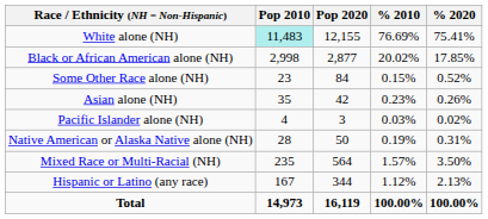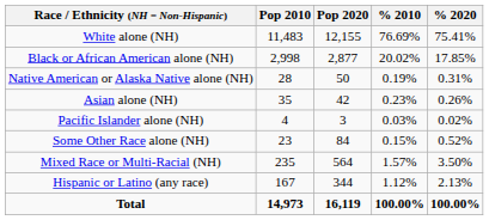 <table class="wikitable" style="text-align:center;">
 <tr>
 <th>Race / Ethnicity <small>(<em>NH = Non-Hispanic</em>)</small></th>
 <th>Pop 2010</th>
 <th>Pop 2020</th>
 <th>% 2010</th>
 <th>% 2020</th>
 </tr>
 <tr>
 <td><a href='#'>White</a> alone (NH)</td>
-<td style="background: paleturquoise;">11,483</td>
+<td>11,483</td>
 <td>12,155</td>
 <td>76.69%</td>
 <td>75.41%</td>
 </tr>
 <tr>
 <td><a href='#'>Black or African American</a> alone (NH)</td>
 <td>2,998</td>
 <td>2,877</td>
 <td>20.02%</td>
 <td>17.85%</td>
 </tr>
 <tr>
-<td><a href='#'>Some Other Race</a> alone (NH)</td>
-<td>23</td>
-<td>84</td>
-<td>0.15%</td>
-<td>0.52%</td>
+<td><a href='#'>Native American</a> or <a href='#'>Alaska Native</a> alone (NH)</td>
+<td>28</td>
+<td>50</td>
+<td>0.19%</td>
+<td>0.31%</td>
 </tr>
 <tr>
 <td><a href='#'>Asian</a> alone (NH)</td>
 <td>35</td>
 <td>42</td>
 <td>0.23%</td>
 <td>0.26%</td>
 </tr>
 <tr>
 <td><a href='#'>Pacific Islander</a> alone (NH)</td>
 <td>4</td>
 <td>3</td>
 <td>0.03%</td>
 <td>0.02%</td>
 </tr>
 <tr>
-<td><a href='#'>Native American</a> or <a href='#'>Alaska Native</a> alone (NH)</td>
-<td>28</td>
-<td>50</td>
-<td>0.19%</td>
-<td>0.31%</td>
+<td><a href='#'>Some Other Race</a> alone (NH)</td>
+<td>23</td>
+<td>84</td>
+<td>0.15%</td>
+<td>0.52%</td>
 </tr>
 <tr>
 <td><a href='#'>Mixed Race or Multi-Racial</a> (NH)</td>
 <td>235</td>
 <td>564</td>
 <td>1.57%</td>
 <td>3.50%</td>
 </tr>
 <tr>
 <td><a href='#'>Hispanic or Latino</a> (any race)</td>
 <td>167</td>
 <td>344</td>
 <td>1.12%</td>
 <td>2.13%</td>
 </tr>
 <tr>
 <td><strong>Total</strong></td>
 <td><strong>14,973</strong></td>
 <td><strong>16,119</strong></td>
 <td><strong>100.00%</strong></td>
 <td><strong>100.00%</strong></td>
 </tr>
 </table>
